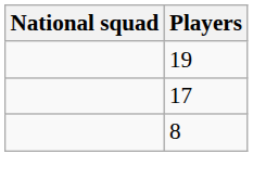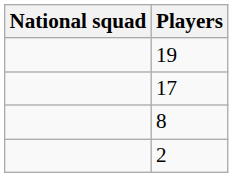 <table class="wikitable sortable">
 <tr>
 <th>National squad</th>
 <th>Players</th>
 </tr>
 <tr>
 <td></td>
 <td>19</td>
 </tr>
 <tr>
 <td></td>
 <td>17</td>
 </tr>
 <tr>
 <td></td>
 <td>8</td>
 </tr>
+<tr>
+<td></td>
+<td>2</td>
+</tr>
 </table>
